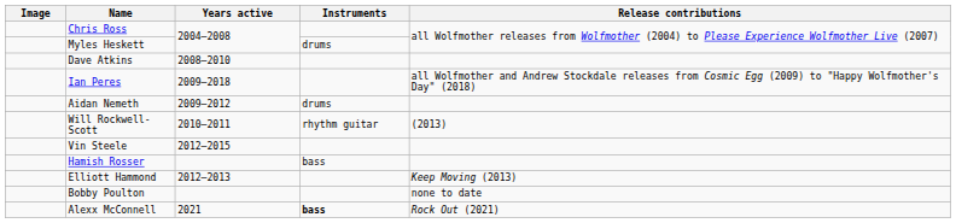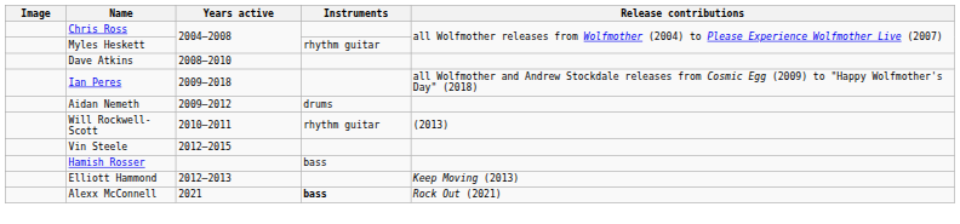 <table class="wikitable" border="1" width=100%>
 <tr>
 <th width="75">Image</th>
 <th width="140">Name</th>
 <th width="160">Years active</th>
 <th width="140">Instruments</th>
 <th>Release contributions</th>
 </tr>
 <tr>
 <td></td>
 <td><a href='#'>Chris Ross</a></td>
 <td rowspan="2">2004–2008</td>
 <td></td>
 <td rowspan="2">all Wolfmother releases from <em><a href='#'>Wolfmother</a></em> (2004) to <em><a href='#'>Please Experience Wolfmother Live</a></em> (2007)</td>
 </tr>
 <tr>
 <td></td>
 <td>Myles Heskett</td>
-<td>drums</td>
+<td>rhythm guitar</td>
 </tr>
 <tr>
 <td></td>
 <td>Dave Atkins</td>
 <td>2008–2010<br></td>
 <td></td>
 <td></td>
 </tr>
 <tr>
 <td></td>
 <td><a href='#'>Ian Peres</a></td>
 <td>2009–2018</td>
 <td></td>
 <td>all Wolfmother and Andrew Stockdale releases from <em>Cosmic Egg</em> (2009) to "Happy Wolfmother's Day" (2018)</td>
 </tr>
 <tr>
 <td></td>
 <td>Aidan Nemeth</td>
 <td>2009–2012</td>
 <td>drums</td>
 <td></td>
 </tr>
 <tr>
 <td></td>
 <td>Will Rockwell-Scott</td>
 <td>2010–2011</td>
 <td>rhythm guitar</td>
 <td> (2013)</td>
 </tr>
 <tr>
 <td></td>
 <td>Vin Steele</td>
 <td>2012–2015</td>
 <td></td>
 <td></td>
 </tr>
 <tr>
 <td></td>
 <td><a href='#'>Hamish Rosser</a></td>
 <td></td>
 <td>bass</td>
 <td></td>
 </tr>
 <tr>
 <td></td>
 <td>Elliott Hammond</td>
 <td>2012–2013</td>
 <td></td>
 <td><em>Keep Moving</em> (2013)</td>
 </tr>
 <tr>
 <td></td>
-<td>Bobby Poulton</td>
-<td></td>
-<td></td>
-<td>none to date</td>
-</tr>
-<tr>
-<td></td>
 <td>Alexx McConnell</td>
 <td>2021</td>
 <td><strong>bass</strong></td>
 <td><em>Rock Out</em> (2021) </td>
 </tr>
 </table>
